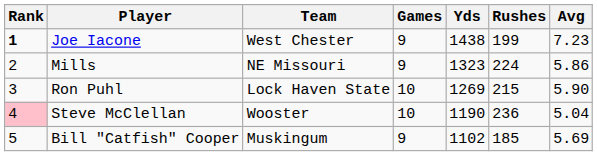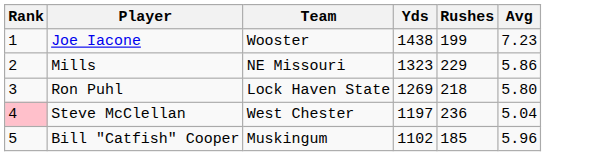 <table class="wikitable sortable">
 <tr>
 <th>Rank</th>
 <th>Player</th>
 <th>Team</th>
-<th>Games</th>
 <th>Yds</th>
 <th>Rushes</th>
 <th>Avg</th>
 </tr>
 <tr>
-<td><strong>1</strong></td>
+<td>1</td>
 <td><a href='#'>Joe Iacone</a></td>
-<td>West Chester</td>
-<td>9</td>
+<td>Wooster</td>
 <td>1438</td>
 <td>199</td>
 <td>7.23</td>
 </tr>
 <tr>
 <td>2</td>
 <td>Mills</td>
 <td>NE Missouri</td>
-<td>9</td>
 <td>1323</td>
-<td>224</td>
+<td>229</td>
 <td>5.86</td>
 </tr>
 <tr>
 <td>3</td>
 <td>Ron Puhl</td>
 <td>Lock Haven State</td>
-<td>10</td>
 <td>1269</td>
-<td>215</td>
-<td>5.90</td>
+<td>218</td>
+<td>5.80</td>
 </tr>
 <tr>
 <td style="background: pink;">4</td>
 <td>Steve McClellan</td>
-<td>Wooster</td>
-<td>10</td>
-<td>1190</td>
+<td>West Chester</td>
+<td>1197</td>
 <td>236</td>
 <td>5.04</td>
 </tr>
 <tr>
 <td>5</td>
 <td>Bill "Catfish" Cooper</td>
 <td>Muskingum</td>
-<td>9</td>
 <td>1102</td>
 <td>185</td>
-<td>5.69</td>
+<td>5.96</td>
 </tr>
 </table>
